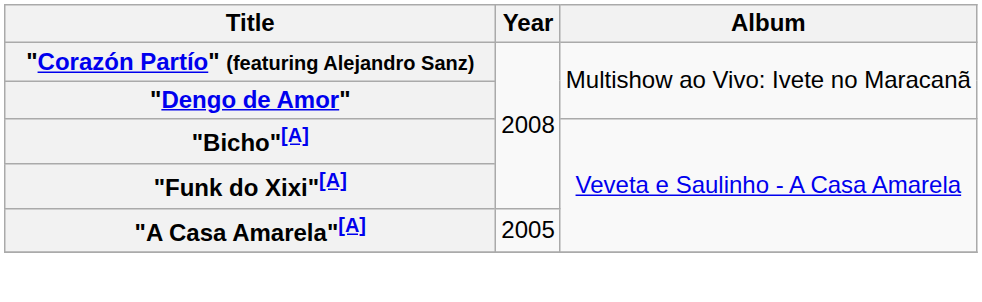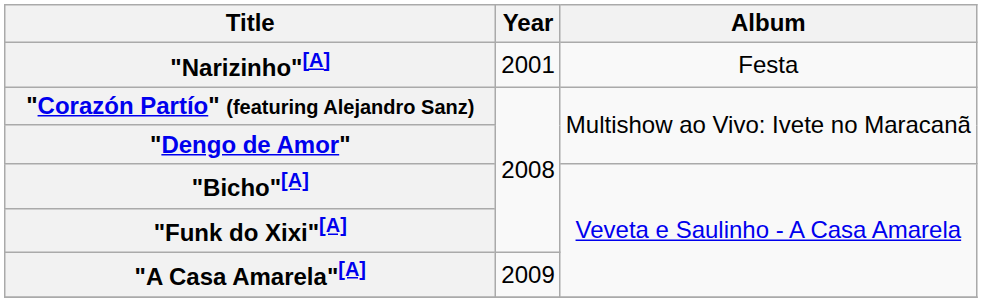 <table class="wikitable plainrowheaders" style="text-align:center;">
 <tr>
 <th scope="col" rowspan="1" style="width:20em;">Title</th>
 <th scope="col" rowspan="1">Year</th>
 <th scope="col" rowspan="1">Album</th>
+</tr>
+<tr>
+<th scope="row">"Narizinho"<sup><a href='#'><strong>[A]</strong></a></sup></th>
+<td rowspan="1">2001</td>
+<td align="center" rowspan="1">Festa</td>
 </tr>
 <tr>
 <th scope="row">"<a href='#'>Corazón Partío</a>" <small>(featuring Alejandro Sanz)</small></th>
 <td rowspan="4">2008</td>
 <td align="center" rowspan="2">Multishow ao Vivo: Ivete no Maracanã</td>
 </tr>
 <tr>
 <th scope="row">"<a href='#'>Dengo de Amor</a>"</th>
 </tr>
 <tr>
 <th scope="row">"Bicho"<sup><a href='#'><strong>[A]</strong></a></sup></th>
 <td align="center" rowspan="3"><a href='#'>Veveta e Saulinho - A Casa Amarela</a></td>
 </tr>
 <tr>
 <th scope="row">"Funk do Xixi"<sup><a href='#'><strong>[A]</strong></a></sup></th>
 </tr>
 <tr>
 <th scope="row">"A Casa Amarela"<sup><a href='#'><strong>[A]</strong></a></sup></th>
-<td rowspan="1">2005</td>
+<td rowspan="1">2009</td>
 </tr>
 <tr>
 </tr>
 </table>
